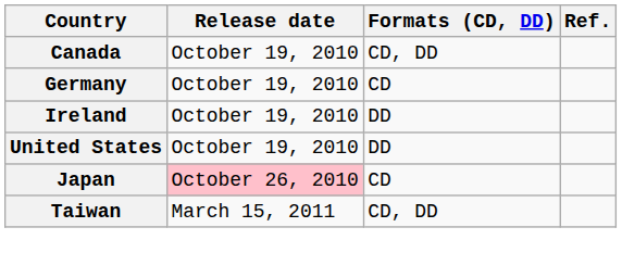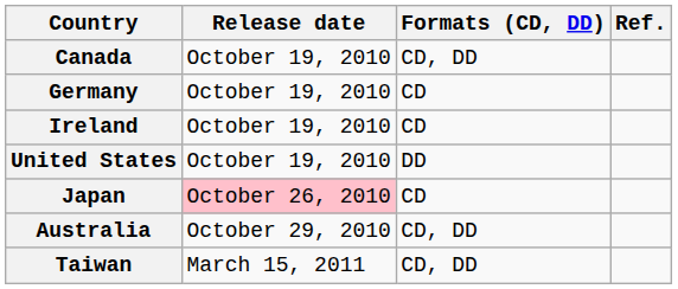 <table class="wikitable plainrowheaders">
 <tr>
 <th>Country</th>
 <th>Release date</th>
 <th>Formats (CD, <a href='#'>DD</a>)</th>
 <th>Ref.</th>
 </tr>
 <tr>
 <th scope="row">Canada</th>
 <td>October 19, 2010</td>
 <td>CD, DD</td>
 <td></td>
 </tr>
 <tr>
 <th scope="row">Germany</th>
 <td>October 19, 2010</td>
 <td>CD</td>
 <td></td>
 </tr>
 <tr>
 <th scope="row">Ireland</th>
 <td>October 19, 2010</td>
-<td>DD</td>
+<td>CD</td>
 <td></td>
 </tr>
 <tr>
 <th scope="row">United States</th>
 <td>October 19, 2010</td>
 <td>DD</td>
 <td></td>
 </tr>
 <tr>
 <th scope="row">Japan</th>
 <td style="background: pink;">October 26, 2010</td>
 <td>CD</td>
 <td></td>
 </tr>
 <tr>
+<th scope="row">Australia</th>
+<td>October 29, 2010</td>
+<td>CD, DD</td>
+<td></td>
+</tr>
+<tr>
 <th scope="row">Taiwan</th>
 <td>March 15, 2011</td>
 <td>CD, DD</td>
 <td></td>
 </tr>
 </table>
